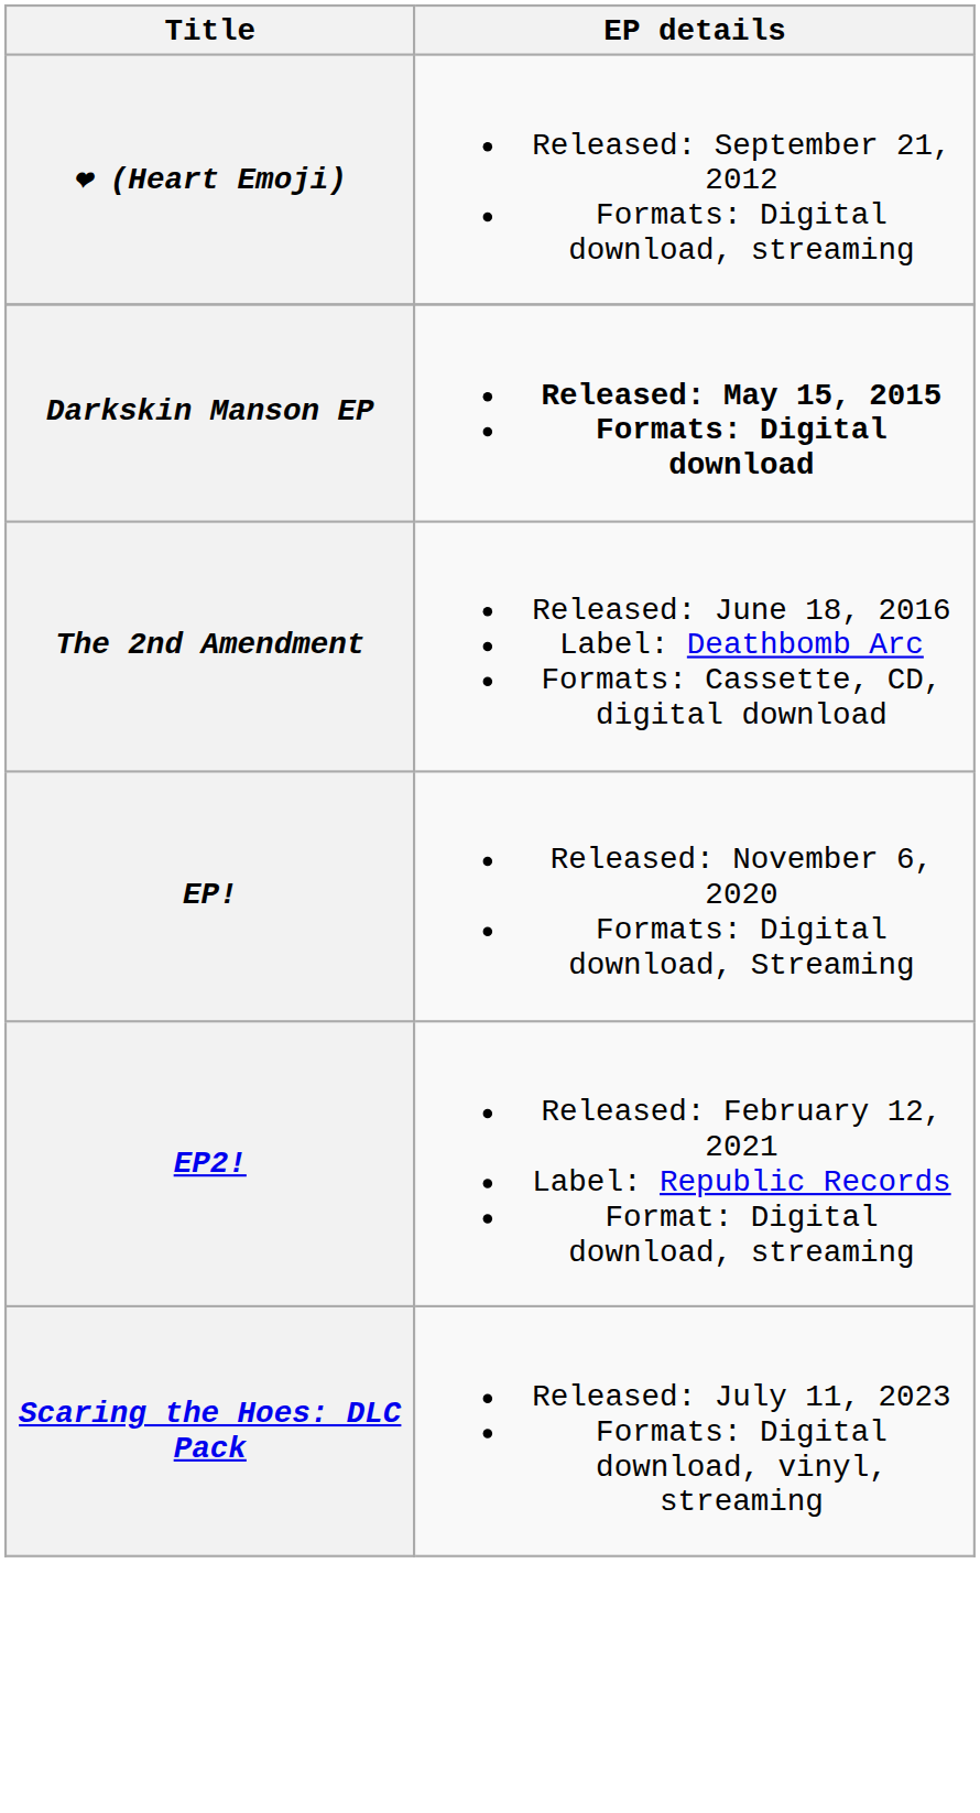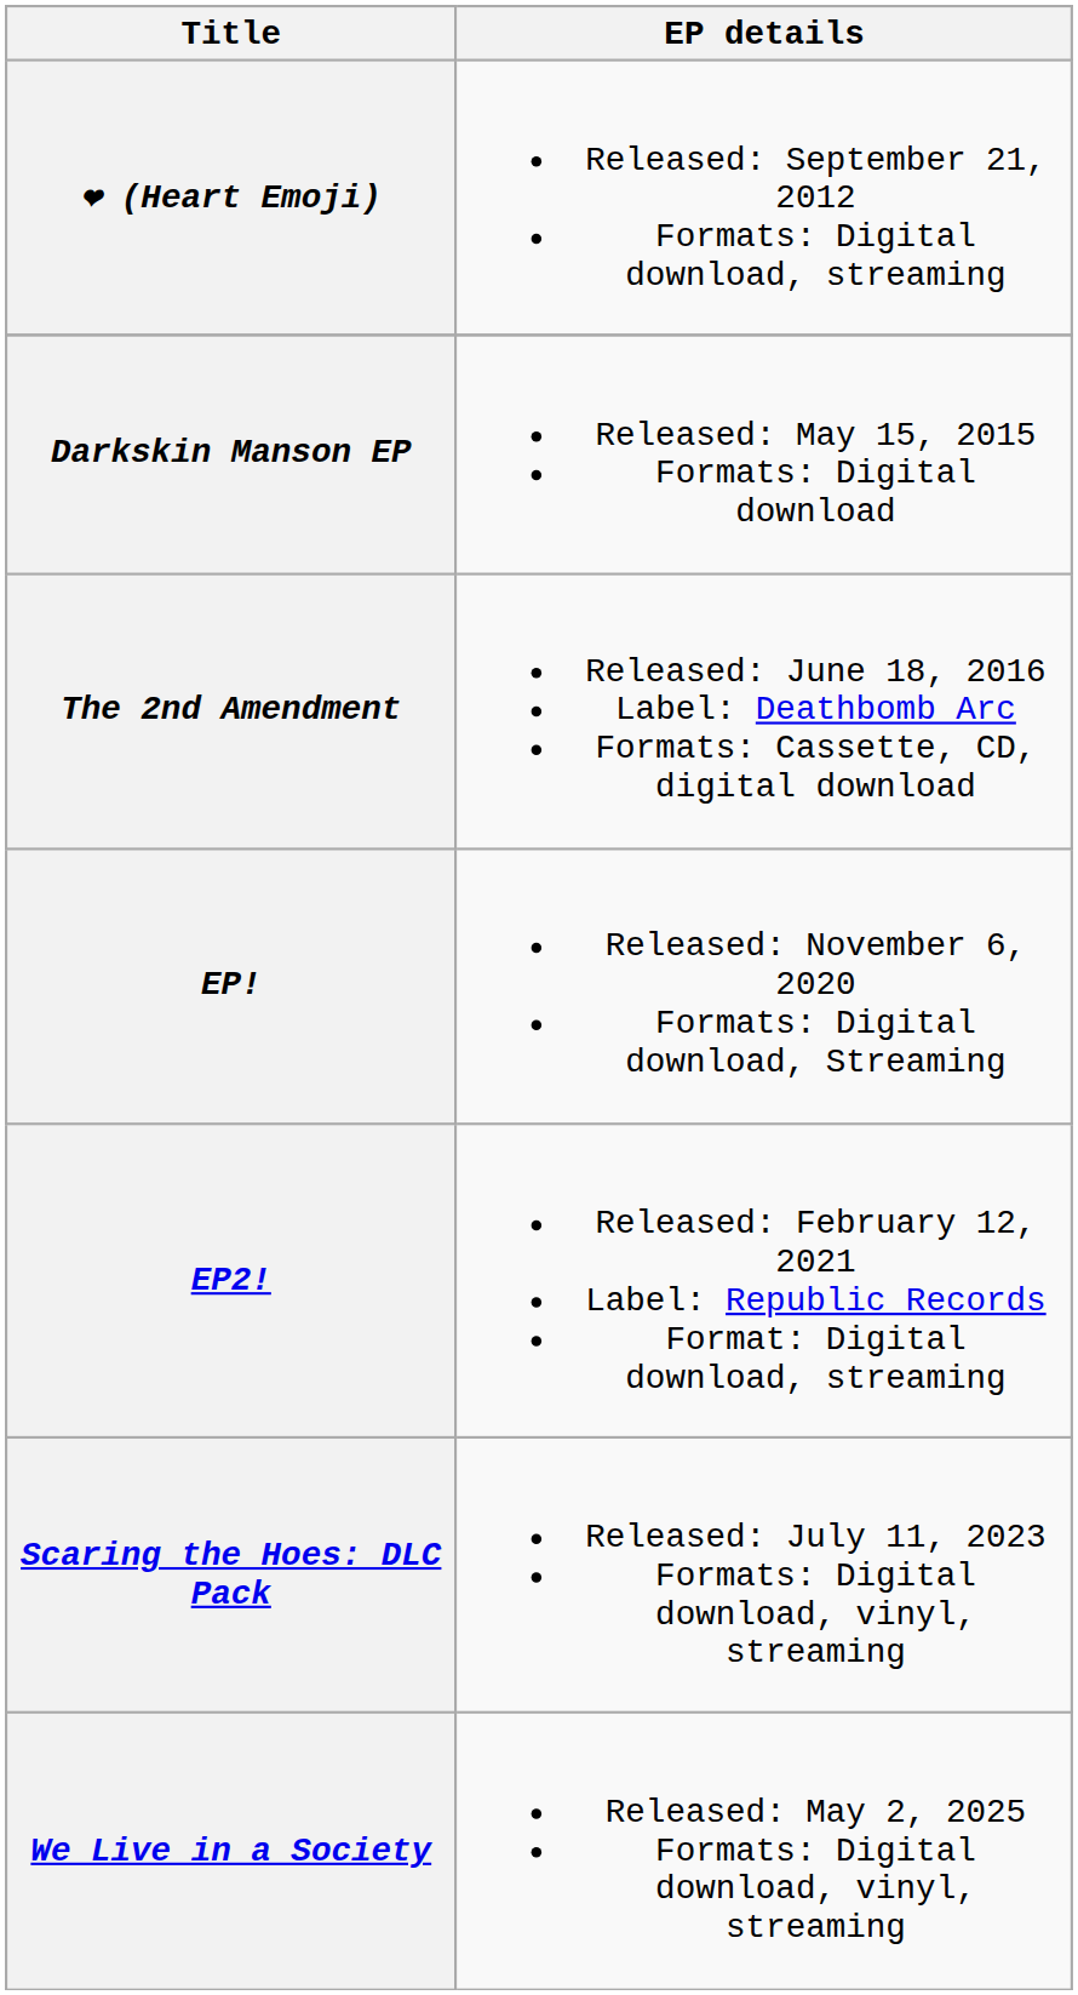 <table class="wikitable plainrowheaders" style="text-align:center;">
 <tr>
 <th scope="col" style="width:13em;">Title</th>
 <th scope="col" style="width:18em;">EP details</th>
 </tr>
 <tr>
 <th scope="row"><em>❤ (Heart Emoji)</em><br></th>
 <td><br><ul><li>Released: September 21, 2012</li><li>Formats: Digital download, streaming</li></ul></td>
 </tr>
 <tr>
 </tr>
 <tr>
 <th scope="row"><em>Darkskin Manson EP</em></th>
-<td><strong><br><ul><li>Released: May 15, 2015</li><li>Formats: Digital download</li></ul></strong></td>
+<td><br><ul><li>Released: May 15, 2015</li><li>Formats: Digital download</li></ul></td>
 </tr>
 <tr>
 <th scope="row"><em>The 2nd Amendment</em> <br></th>
 <td><br><ul><li>Released: June 18, 2016</li><li>Label: <a href='#'>Deathbomb Arc</a></li><li>Formats: Cassette, CD, digital download</li></ul></td>
 </tr>
 <tr>
 <th scope="row"><em>EP!</em></th>
 <td><br><ul><li>Released: November 6, 2020</li><li>Formats: Digital download, Streaming</li></ul></td>
 </tr>
 <tr>
 <th scope="row"><em><a href='#'>EP2!</a></em></th>
 <td><br><ul><li>Released: February 12, 2021</li><li>Label: <a href='#'>Republic Records</a></li><li>Format: Digital download, streaming</li></ul></td>
 </tr>
 <tr>
 <th scope="row"><em><a href='#'>Scaring the Hoes: DLC Pack</a></em><br></th>
 <td><br><ul><li>Released: July 11, 2023</li><li>Formats: Digital download, vinyl, streaming</li></ul></td>
 </tr>
+<tr>
+<th scope="row"><em><a href='#'>We Live in a Society</a></em><br></th>
+<td><br><ul><li>Released: May 2, 2025</li><li>Formats: Digital download, vinyl, streaming</li></ul></td>
+</tr>
 </table>
